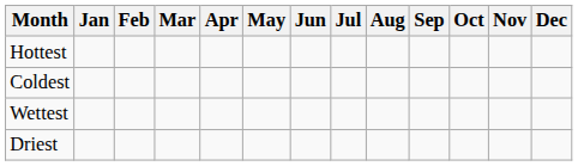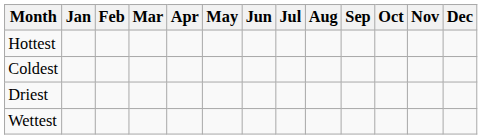 <table class="wikitable">
 <tr>
 <th>Month</th>
 <th>Jan</th>
 <th>Feb</th>
 <th>Mar</th>
 <th>Apr</th>
 <th>May</th>
 <th>Jun</th>
 <th>Jul</th>
 <th>Aug</th>
 <th>Sep</th>
 <th>Oct</th>
 <th>Nov</th>
 <th>Dec</th>
 </tr>
 <tr>
 <td>Hottest</td>
 <td></td>
 <td></td>
 <td></td>
 <td></td>
 <td></td>
 <td></td>
 <td></td>
 <td></td>
 <td></td>
 <td></td>
 <td></td>
 <td></td>
 </tr>
 <tr>
 <td>Coldest</td>
 <td></td>
 <td></td>
 <td></td>
 <td></td>
 <td></td>
 <td></td>
 <td></td>
 <td></td>
 <td></td>
 <td></td>
 <td></td>
 <td></td>
 </tr>
 <tr>
+<td>Driest</td>
+<td></td>
+<td></td>
+<td></td>
+<td></td>
+<td></td>
+<td></td>
+<td></td>
+<td></td>
+<td></td>
+<td></td>
+<td></td>
+<td></td>
+</tr>
+<tr>
 <td>Wettest</td>
 <td></td>
 <td></td>
 <td></td>
 <td></td>
 <td></td>
 <td></td>
 <td></td>
 <td></td>
 <td></td>
 <td></td>
 <td></td>
 <td></td>
 </tr>
-<tr>
-<td>Driest</td>
-<td></td>
-<td></td>
-<td></td>
-<td></td>
-<td></td>
-<td></td>
-<td></td>
-<td></td>
-<td></td>
-<td></td>
-<td></td>
-<td></td>
-</tr>
 </table>
